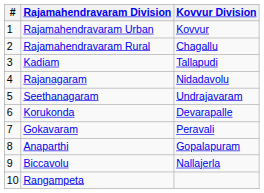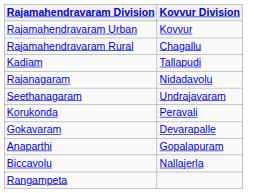 <table class="wikitable">
 <tr>
-<th>#</th>
 <th><a href='#'>Rajamahendravaram Division</a></th>
 <th><a href='#'>Kovvur Division</a></th>
 </tr>
 <tr>
-<td>1</td>
 <td><a href='#'>Rajamahendravaram Urban</a></td>
 <td><a href='#'>Kovvur</a></td>
 </tr>
 <tr>
-<td>2</td>
 <td><a href='#'>Rajamahendravaram Rural</a></td>
 <td><a href='#'>Chagallu</a></td>
 </tr>
 <tr>
-<td>3</td>
 <td><a href='#'>Kadiam</a></td>
 <td><a href='#'>Tallapudi</a></td>
 </tr>
 <tr>
-<td>4</td>
 <td><a href='#'>Rajanagaram</a></td>
 <td><a href='#'>Nidadavolu</a></td>
 </tr>
 <tr>
-<td>5</td>
 <td><a href='#'>Seethanagaram</a></td>
 <td><a href='#'>Undrajavaram</a></td>
 </tr>
 <tr>
-<td>6</td>
 <td><a href='#'>Korukonda</a></td>
+<td><a href='#'>Peravali</a></td>
+</tr>
+<tr>
+<td><a href='#'>Gokavaram</a></td>
 <td><a href='#'>Devarapalle</a></td>
 </tr>
 <tr>
-<td>7</td>
-<td><a href='#'>Gokavaram</a></td>
-<td><a href='#'>Peravali</a></td>
-</tr>
-<tr>
-<td>8</td>
 <td><a href='#'>Anaparthi</a></td>
 <td><a href='#'>Gopalapuram</a></td>
 </tr>
 <tr>
-<td>9</td>
 <td><a href='#'>Biccavolu</a></td>
 <td><a href='#'>Nallajerla</a></td>
 </tr>
 <tr>
-<td>10</td>
 <td><a href='#'>Rangampeta</a></td>
 <td></td>
 </tr>
 </table>
